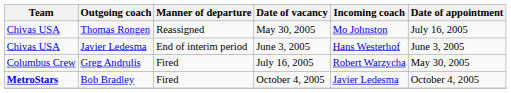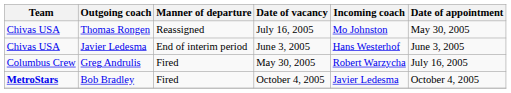 <table class="wikitable sortable">
 <tr>
 <th>Team</th>
 <th>Outgoing coach</th>
 <th>Manner of departure</th>
 <th>Date of vacancy</th>
 <th>Incoming coach</th>
 <th>Date of appointment</th>
 </tr>
 <tr>
 <td><a href='#'>Chivas USA</a></td>
 <td> <a href='#'>Thomas Rongen</a></td>
 <td>Reassigned</td>
+<td>July 16, 2005</td>
+<td> <a href='#'>Mo Johnston</a></td>
 <td>May 30, 2005</td>
-<td> <a href='#'>Mo Johnston</a></td>
-<td>July 16, 2005</td>
 </tr>
 <tr>
 <td><a href='#'>Chivas USA</a></td>
 <td> <a href='#'>Javier Ledesma</a></td>
 <td>End of interim period</td>
 <td>June 3, 2005</td>
 <td> <a href='#'>Hans Westerhof</a></td>
 <td>June 3, 2005</td>
 </tr>
 <tr>
 <td><a href='#'>Columbus Crew</a></td>
 <td> <a href='#'>Greg Andrulis</a></td>
 <td>Fired</td>
+<td>May 30, 2005</td>
+<td> <a href='#'>Robert Warzycha</a></td>
 <td>July 16, 2005</td>
-<td> <a href='#'>Robert Warzycha</a></td>
-<td>May 30, 2005</td>
 </tr>
 <tr>
 <td><strong><a href='#'>MetroStars</a></strong></td>
 <td> <a href='#'>Bob Bradley</a></td>
 <td>Fired</td>
 <td>October 4, 2005</td>
 <td> <a href='#'>Javier Ledesma</a></td>
 <td>October 4, 2005</td>
 </tr>
 <tr>
 </tr>
 </table>
